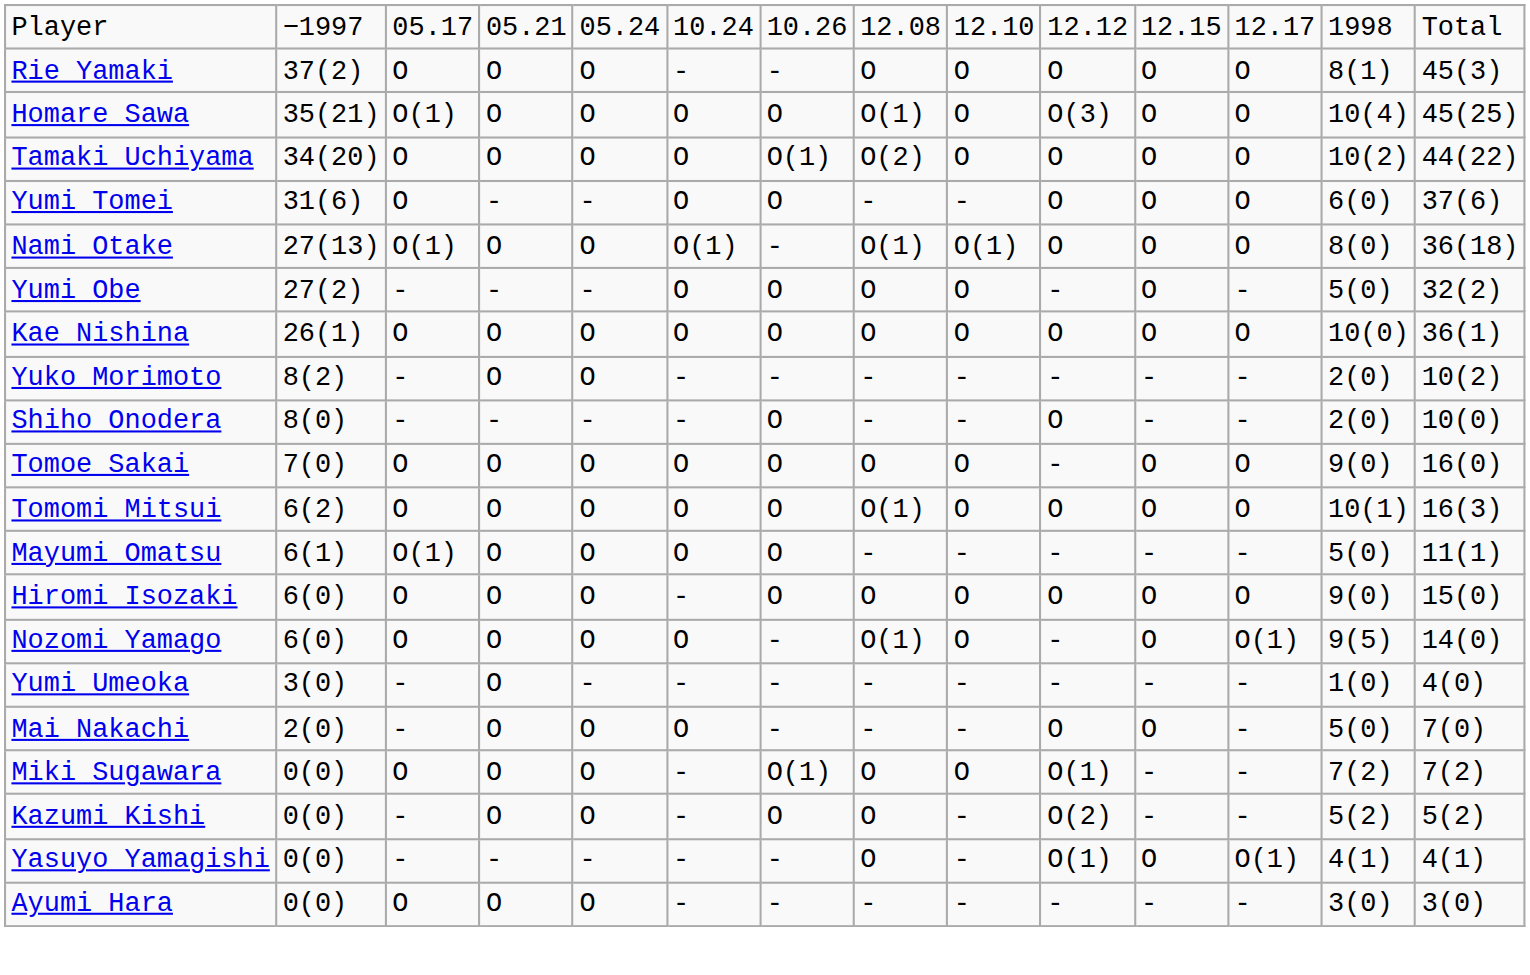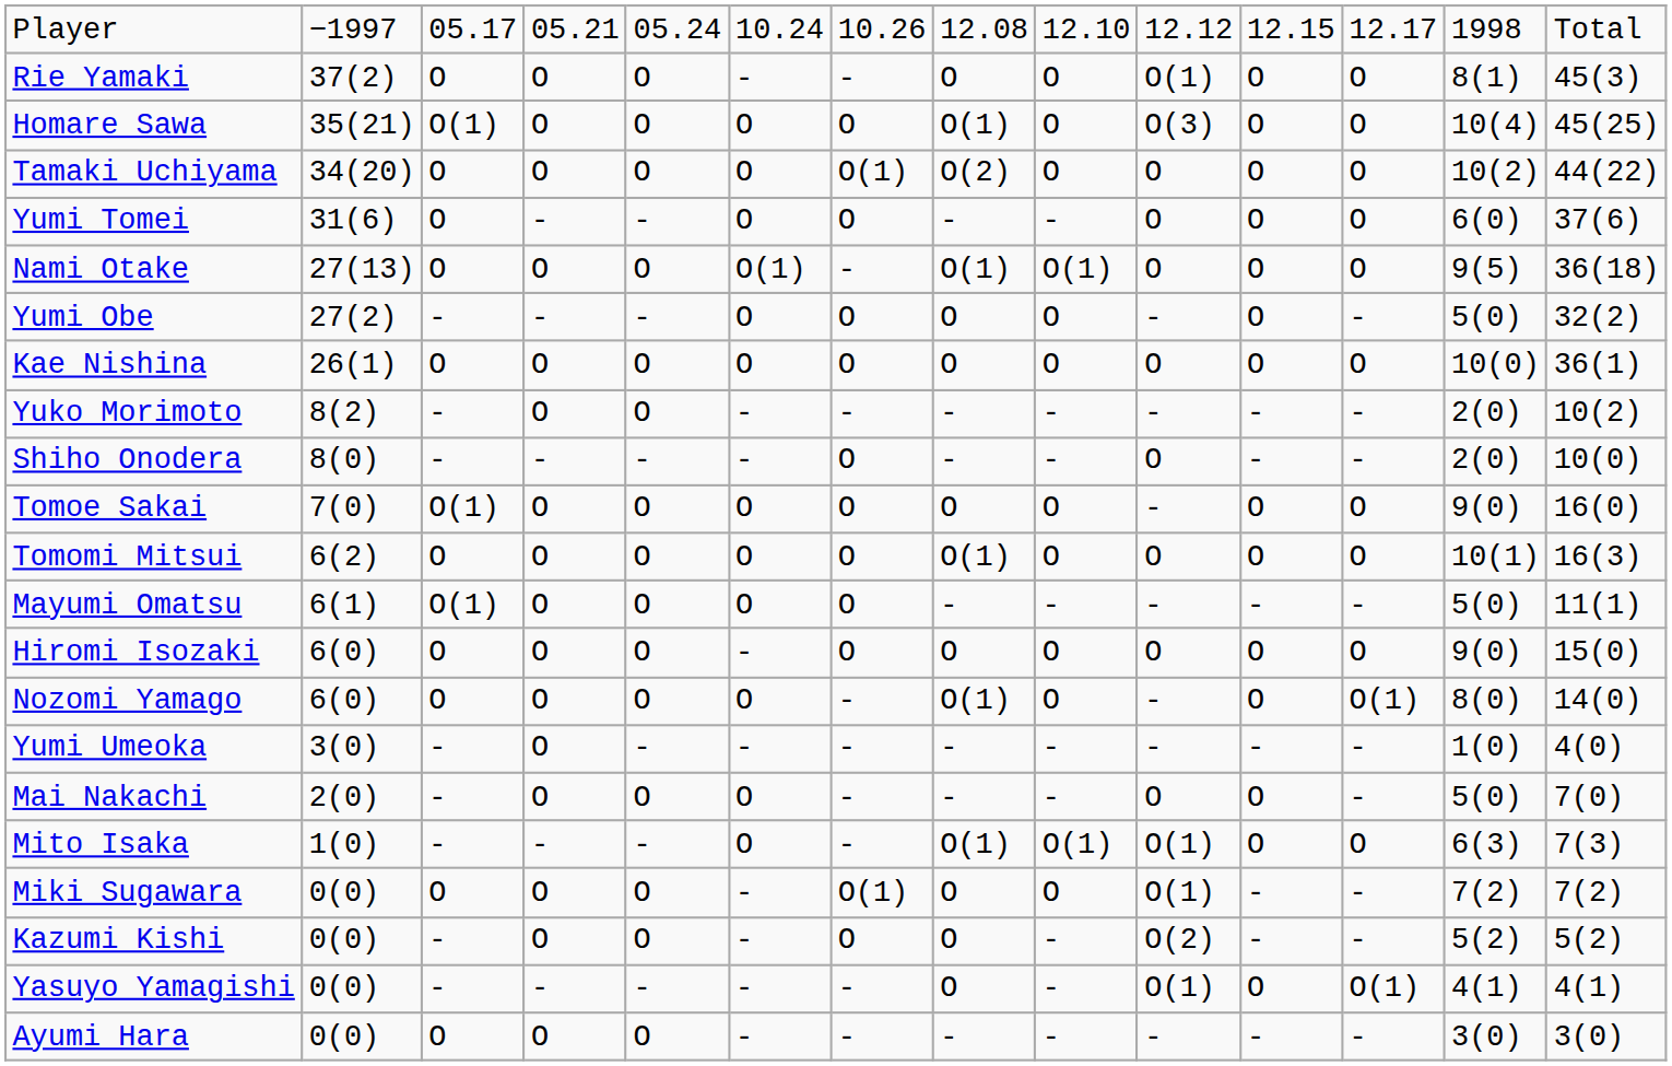 <table class="wikitable" style="text-align:left;">
 <tr>
 <td>Player</td>
 <td>−1997</td>
 <td>05.17</td>
 <td>05.21</td>
 <td>05.24</td>
 <td>10.24</td>
 <td>10.26</td>
 <td>12.08</td>
 <td>12.10</td>
 <td>12.12</td>
 <td>12.15</td>
 <td>12.17</td>
 <td>1998</td>
 <td>Total</td>
 </tr>
 <tr>
 <td><a href='#'>Rie Yamaki</a></td>
 <td>37(2)</td>
 <td>O</td>
 <td>O</td>
 <td>O</td>
 <td>-</td>
 <td>-</td>
 <td>O</td>
 <td>O</td>
-<td>O</td>
+<td>O(1)</td>
 <td>O</td>
 <td>O</td>
 <td>8(1)</td>
 <td>45(3)</td>
 </tr>
 <tr>
 <td><a href='#'>Homare Sawa</a></td>
 <td>35(21)</td>
 <td>O(1)</td>
 <td>O</td>
 <td>O</td>
 <td>O</td>
 <td>O</td>
 <td>O(1)</td>
 <td>O</td>
 <td>O(3)</td>
 <td>O</td>
 <td>O</td>
 <td>10(4)</td>
 <td>45(25)</td>
 </tr>
 <tr>
 <td><a href='#'>Tamaki Uchiyama</a></td>
 <td>34(20)</td>
 <td>O</td>
 <td>O</td>
 <td>O</td>
 <td>O</td>
 <td>O(1)</td>
 <td>O(2)</td>
 <td>O</td>
 <td>O</td>
 <td>O</td>
 <td>O</td>
 <td>10(2)</td>
 <td>44(22)</td>
 </tr>
 <tr>
 <td><a href='#'>Yumi Tomei</a></td>
 <td>31(6)</td>
 <td>O</td>
 <td>-</td>
 <td>-</td>
 <td>O</td>
 <td>O</td>
 <td>-</td>
 <td>-</td>
 <td>O</td>
 <td>O</td>
 <td>O</td>
 <td>6(0)</td>
 <td>37(6)</td>
 </tr>
 <tr>
 <td><a href='#'>Nami Otake</a></td>
 <td>27(13)</td>
-<td>O(1)</td>
+<td>O</td>
 <td>O</td>
 <td>O</td>
 <td>O(1)</td>
 <td>-</td>
 <td>O(1)</td>
 <td>O(1)</td>
 <td>O</td>
 <td>O</td>
 <td>O</td>
-<td>8(0)</td>
+<td>9(5)</td>
 <td>36(18)</td>
 </tr>
 <tr>
 <td><a href='#'>Yumi Obe</a></td>
 <td>27(2)</td>
 <td>-</td>
 <td>-</td>
 <td>-</td>
 <td>O</td>
 <td>O</td>
 <td>O</td>
 <td>O</td>
 <td>-</td>
 <td>O</td>
 <td>-</td>
 <td>5(0)</td>
 <td>32(2)</td>
 </tr>
 <tr>
 <td><a href='#'>Kae Nishina</a></td>
 <td>26(1)</td>
 <td>O</td>
 <td>O</td>
 <td>O</td>
 <td>O</td>
 <td>O</td>
 <td>O</td>
 <td>O</td>
 <td>O</td>
 <td>O</td>
 <td>O</td>
 <td>10(0)</td>
 <td>36(1)</td>
 </tr>
 <tr>
 <td><a href='#'>Yuko Morimoto</a></td>
 <td>8(2)</td>
 <td>-</td>
 <td>O</td>
 <td>O</td>
 <td>-</td>
 <td>-</td>
 <td>-</td>
 <td>-</td>
 <td>-</td>
 <td>-</td>
 <td>-</td>
 <td>2(0)</td>
 <td>10(2)</td>
 </tr>
 <tr>
 <td><a href='#'>Shiho Onodera</a></td>
 <td>8(0)</td>
 <td>-</td>
 <td>-</td>
 <td>-</td>
 <td>-</td>
 <td>O</td>
 <td>-</td>
 <td>-</td>
 <td>O</td>
 <td>-</td>
 <td>-</td>
 <td>2(0)</td>
 <td>10(0)</td>
 </tr>
 <tr>
 <td><a href='#'>Tomoe Sakai</a></td>
 <td>7(0)</td>
-<td>O</td>
+<td>O(1)</td>
 <td>O</td>
 <td>O</td>
 <td>O</td>
 <td>O</td>
 <td>O</td>
 <td>O</td>
 <td>-</td>
 <td>O</td>
 <td>O</td>
 <td>9(0)</td>
 <td>16(0)</td>
 </tr>
 <tr>
 <td><a href='#'>Tomomi Mitsui</a></td>
 <td>6(2)</td>
 <td>O</td>
 <td>O</td>
 <td>O</td>
 <td>O</td>
 <td>O</td>
 <td>O(1)</td>
 <td>O</td>
 <td>O</td>
 <td>O</td>
 <td>O</td>
 <td>10(1)</td>
 <td>16(3)</td>
 </tr>
 <tr>
 <td><a href='#'>Mayumi Omatsu</a></td>
 <td>6(1)</td>
 <td>O(1)</td>
 <td>O</td>
 <td>O</td>
 <td>O</td>
 <td>O</td>
 <td>-</td>
 <td>-</td>
 <td>-</td>
 <td>-</td>
 <td>-</td>
 <td>5(0)</td>
 <td>11(1)</td>
 </tr>
 <tr>
 <td><a href='#'>Hiromi Isozaki</a></td>
 <td>6(0)</td>
 <td>O</td>
 <td>O</td>
 <td>O</td>
 <td>-</td>
 <td>O</td>
 <td>O</td>
 <td>O</td>
 <td>O</td>
 <td>O</td>
 <td>O</td>
 <td>9(0)</td>
 <td>15(0)</td>
 </tr>
 <tr>
 <td><a href='#'>Nozomi Yamago</a></td>
 <td>6(0)</td>
 <td>O</td>
 <td>O</td>
 <td>O</td>
 <td>O</td>
 <td>-</td>
 <td>O(1)</td>
 <td>O</td>
 <td>-</td>
 <td>O</td>
 <td>O(1)</td>
-<td>9(5)</td>
+<td>8(0)</td>
 <td>14(0)</td>
 </tr>
 <tr>
 <td><a href='#'>Yumi Umeoka</a></td>
 <td>3(0)</td>
 <td>-</td>
 <td>O</td>
 <td>-</td>
 <td>-</td>
 <td>-</td>
 <td>-</td>
 <td>-</td>
 <td>-</td>
 <td>-</td>
 <td>-</td>
 <td>1(0)</td>
 <td>4(0)</td>
 </tr>
 <tr>
 <td><a href='#'>Mai Nakachi</a></td>
 <td>2(0)</td>
 <td>-</td>
 <td>O</td>
 <td>O</td>
 <td>O</td>
 <td>-</td>
 <td>-</td>
 <td>-</td>
 <td>O</td>
 <td>O</td>
 <td>-</td>
 <td>5(0)</td>
 <td>7(0)</td>
+</tr>
+<tr>
+<td><a href='#'>Mito Isaka</a></td>
+<td>1(0)</td>
+<td>-</td>
+<td>-</td>
+<td>-</td>
+<td>O</td>
+<td>-</td>
+<td>O(1)</td>
+<td>O(1)</td>
+<td>O(1)</td>
+<td>O</td>
+<td>O</td>
+<td>6(3)</td>
+<td>7(3)</td>
 </tr>
 <tr>
 <td><a href='#'>Miki Sugawara</a></td>
 <td>0(0)</td>
 <td>O</td>
 <td>O</td>
 <td>O</td>
 <td>-</td>
 <td>O(1)</td>
 <td>O</td>
 <td>O</td>
 <td>O(1)</td>
 <td>-</td>
 <td>-</td>
 <td>7(2)</td>
 <td>7(2)</td>
 </tr>
 <tr>
 <td><a href='#'>Kazumi Kishi</a></td>
 <td>0(0)</td>
 <td>-</td>
 <td>O</td>
 <td>O</td>
 <td>-</td>
 <td>O</td>
 <td>O</td>
 <td>-</td>
 <td>O(2)</td>
 <td>-</td>
 <td>-</td>
 <td>5(2)</td>
 <td>5(2)</td>
 </tr>
 <tr>
 <td><a href='#'>Yasuyo Yamagishi</a></td>
 <td>0(0)</td>
 <td>-</td>
 <td>-</td>
 <td>-</td>
 <td>-</td>
 <td>-</td>
 <td>O</td>
 <td>-</td>
 <td>O(1)</td>
 <td>O</td>
 <td>O(1)</td>
 <td>4(1)</td>
 <td>4(1)</td>
 </tr>
 <tr>
 <td><a href='#'>Ayumi Hara</a></td>
 <td>0(0)</td>
 <td>O</td>
 <td>O</td>
 <td>O</td>
 <td>-</td>
 <td>-</td>
 <td>-</td>
 <td>-</td>
 <td>-</td>
 <td>-</td>
 <td>-</td>
 <td>3(0)</td>
 <td>3(0)</td>
 </tr>
 </table>
